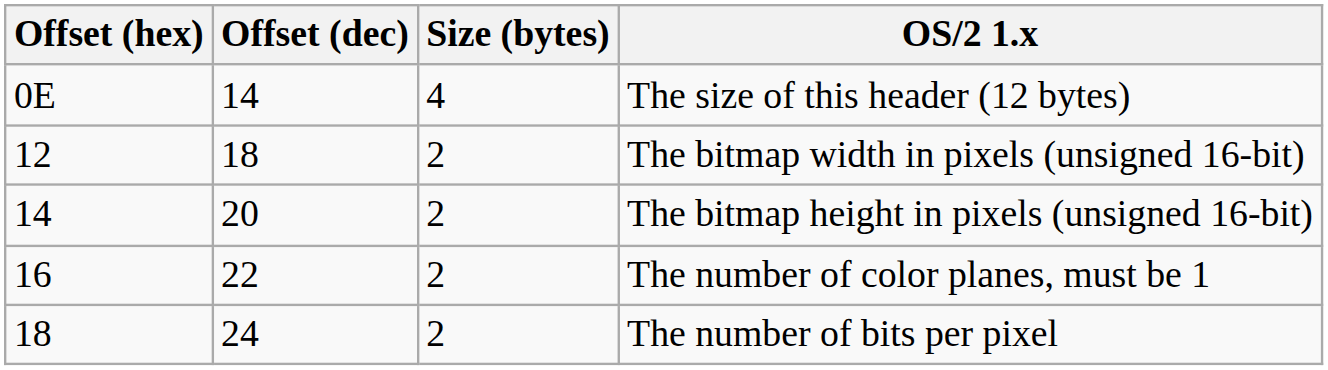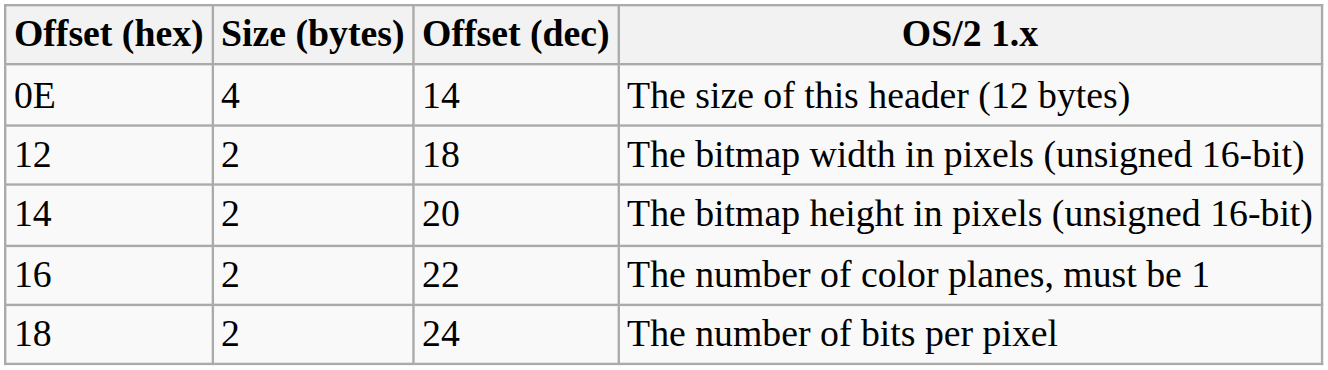 <table class="wikitable">
 <tr>
 <th>Offset (hex)</th>
+<th>Size (bytes)</th>
 <th>Offset (dec)</th>
-<th>Size (bytes)</th>
 <th>OS/2 1.x </th>
 </tr>
 <tr>
 <td>0E</td>
+<td>4</td>
 <td>14</td>
-<td>4</td>
 <td>The size of this header (12 bytes)</td>
 </tr>
 <tr>
 <td>12</td>
+<td>2</td>
 <td>18</td>
-<td>2</td>
 <td>The bitmap width in pixels (unsigned 16-bit)</td>
 </tr>
 <tr>
 <td>14</td>
+<td>2</td>
 <td>20</td>
-<td>2</td>
 <td>The bitmap height in pixels (unsigned 16-bit)</td>
 </tr>
 <tr>
 <td>16</td>
+<td>2</td>
 <td>22</td>
-<td>2</td>
 <td>The number of color planes, must be 1</td>
 </tr>
 <tr>
 <td>18</td>
+<td>2</td>
 <td>24</td>
-<td>2</td>
 <td>The number of bits per pixel</td>
 </tr>
 </table>
